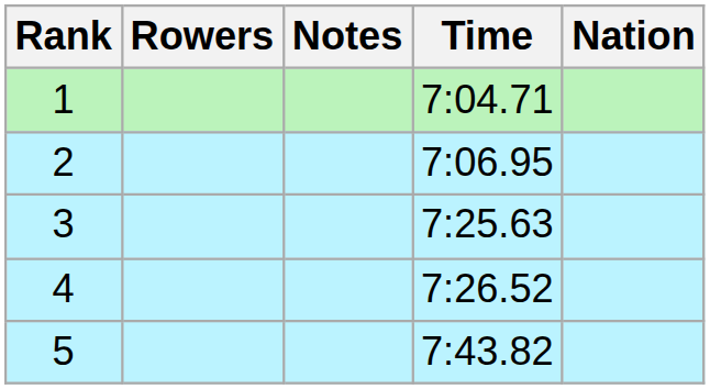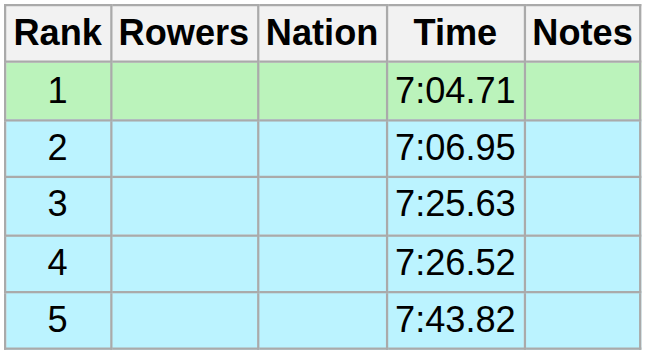 <table class="wikitable sortable" style=text-align:center>
 <tr>
 <th>Rank</th>
 <th>Rowers</th>
+<th>Nation</th>
+<th>Time</th>
 <th>Notes</th>
-<th>Time</th>
-<th>Nation</th>
 </tr>
 <tr bgcolor=bbf3bb>
 <td>1</td>
 <td align=left></td>
+<td align=left></td>
+<td>7:04.71</td>
 <td></td>
-<td>7:04.71</td>
-<td align=left></td>
 </tr>
 <tr bgcolor=bbf3ff>
 <td>2</td>
 <td align=left></td>
+<td align=left></td>
+<td>7:06.95</td>
 <td></td>
-<td>7:06.95</td>
-<td align=left></td>
 </tr>
 <tr bgcolor=bbf3ff>
 <td>3</td>
 <td align=left></td>
+<td align=left></td>
+<td>7:25.63</td>
 <td></td>
-<td>7:25.63</td>
-<td align=left></td>
 </tr>
 <tr bgcolor=bbf3ff>
 <td>4</td>
 <td align=left></td>
+<td align=left></td>
+<td>7:26.52</td>
 <td></td>
-<td>7:26.52</td>
-<td align=left></td>
 </tr>
 <tr bgcolor=bbf3ff>
 <td>5</td>
 <td align=left></td>
+<td align=left></td>
+<td>7:43.82</td>
 <td></td>
-<td>7:43.82</td>
-<td align=left></td>
 </tr>
 </table>
